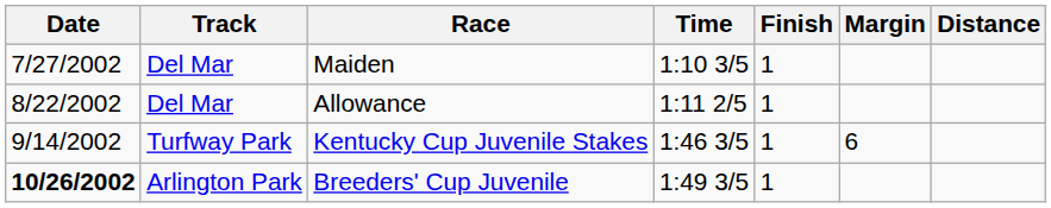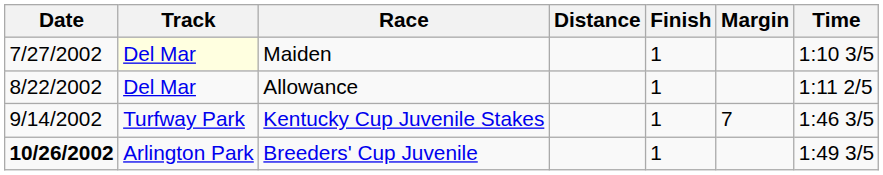 <table class="wikitable sortable">
 <tr>
 <th>Date</th>
 <th>Track</th>
 <th>Race</th>
-<th>Time</th>
+<th>Distance</th>
 <th>Finish</th>
 <th>Margin</th>
-<th>Distance</th>
+<th>Time</th>
 </tr>
 <tr>
 <td>7/27/2002</td>
-<td><a href='#'>Del Mar</a></td>
+<td style="background: lightyellow;"><a href='#'>Del Mar</a></td>
 <td>Maiden</td>
-<td>1:10 3/5</td>
+<td></td>
 <td>1</td>
 <td></td>
-<td></td>
+<td>1:10 3/5</td>
 </tr>
 <tr>
 <td>8/22/2002</td>
 <td><a href='#'>Del Mar</a></td>
 <td>Allowance</td>
-<td>1:11 2/5</td>
+<td></td>
 <td>1</td>
 <td></td>
-<td></td>
+<td>1:11 2/5</td>
 </tr>
 <tr>
 <td>9/14/2002</td>
 <td><a href='#'>Turfway Park</a></td>
 <td><a href='#'>Kentucky Cup Juvenile Stakes</a></td>
+<td></td>
+<td>1</td>
+<td>7</td>
 <td>1:46 3/5</td>
-<td>1</td>
-<td>6</td>
-<td></td>
 </tr>
 <tr>
 <td><strong>10/26/2002</strong></td>
 <td><a href='#'>Arlington Park</a></td>
 <td><a href='#'>Breeders' Cup Juvenile</a></td>
-<td>1:49 3/5</td>
+<td></td>
 <td>1</td>
 <td></td>
-<td></td>
+<td>1:49 3/5</td>
 </tr>
 </table>
